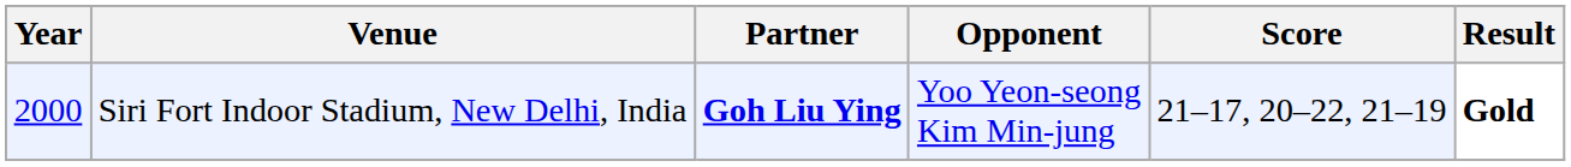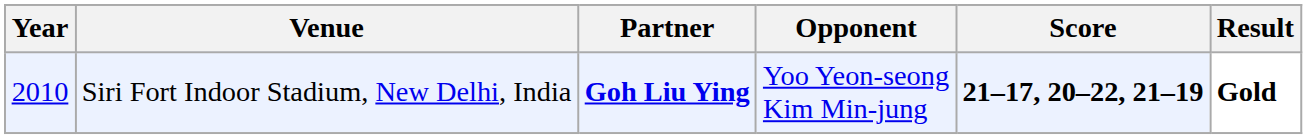 <table class="sortable wikitable" style="font-size: 90%;">
 <tr>
 <th>Year</th>
 <th>Venue</th>
 <th>Partner</th>
 <th>Opponent</th>
 <th>Score</th>
 <th>Result</th>
 </tr>
 <tr style="background:#ECF2FF">
-<td align="center"><a href='#'>2000</a></td>
+<td align="center"><a href='#'>2010</a></td>
 <td align="left">Siri Fort Indoor Stadium, <a href='#'>New Delhi</a>, India</td>
 <td align="left"><strong> <a href='#'>Goh Liu Ying</a></strong></td>
 <td align="left"> <a href='#'>Yoo Yeon-seong</a><br> <a href='#'>Kim Min-jung</a></td>
-<td align="left">21–17, 20–22, 21–19</td>
+<td align="left"><strong>21–17, 20–22, 21–19</strong></td>
 <td style="text-align:left; background:white"> <strong>Gold</strong></td>
 </tr>
 </table>
